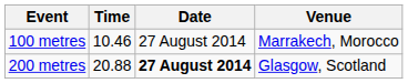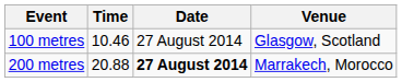 <table class=wikitable>
 <tr>
 <th>Event</th>
 <th>Time</th>
 <th>Date</th>
 <th>Venue</th>
 </tr>
 <tr>
 <td><a href='#'>100 metres</a></td>
 <td>10.46</td>
 <td>27 August 2014</td>
-<td><a href='#'>Marrakech</a>, Morocco</td>
+<td><a href='#'>Glasgow</a>, Scotland</td>
 </tr>
 <tr>
 <td><a href='#'>200 metres</a></td>
 <td>20.88</td>
 <td><strong>27 August 2014</strong></td>
-<td><a href='#'>Glasgow</a>, Scotland</td>
+<td><a href='#'>Marrakech</a>, Morocco</td>
 </tr>
 </table>
